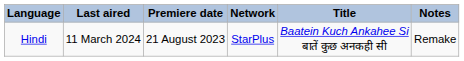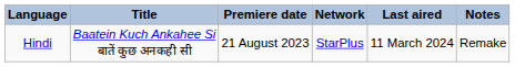 <table class="wikitable" style="text-align:center;">
 <tr>
 <th style="background:LightSteelBlue;">Language</th>
-<th style="background:LightSteelBlue;">Last aired</th>
+<th style="background:LightSteelBlue;">Title</th>
 <th style="background:LightSteelBlue;">Premiere date</th>
 <th style="background:LightSteelBlue;">Network</th>
-<th style="background:LightSteelBlue;">Title</th>
+<th style="background:LightSteelBlue;">Last aired</th>
 <th style="background:LightSteelBlue;">Notes</th>
 </tr>
 <tr>
 <td><a href='#'>Hindi</a></td>
-<td>11 March 2024</td>
+<td><em><a href='#'>Baatein Kuch Ankahee Si</a></em> <br> बातें कुछ अनकही सी</td>
 <td>21 August 2023</td>
 <td><a href='#'>StarPlus</a></td>
-<td><em><a href='#'>Baatein Kuch Ankahee Si</a></em> <br> बातें कुछ अनकही सी</td>
+<td>11 March 2024</td>
 <td>Remake</td>
 </tr>
 </table>
